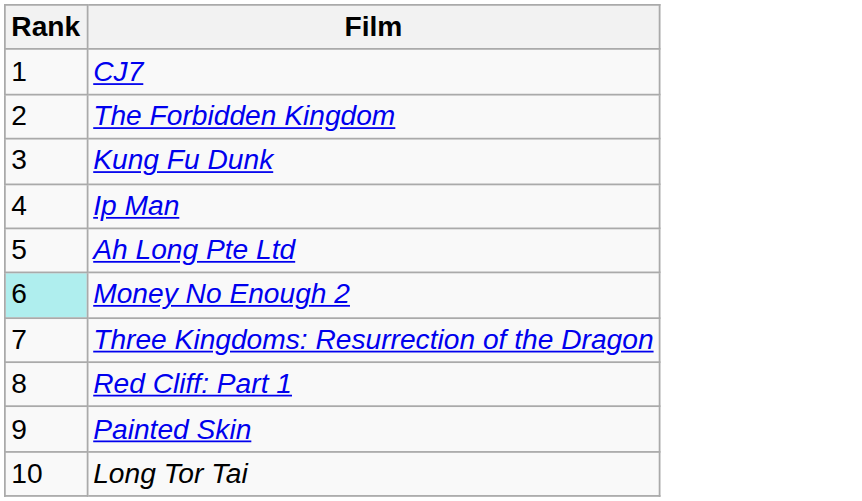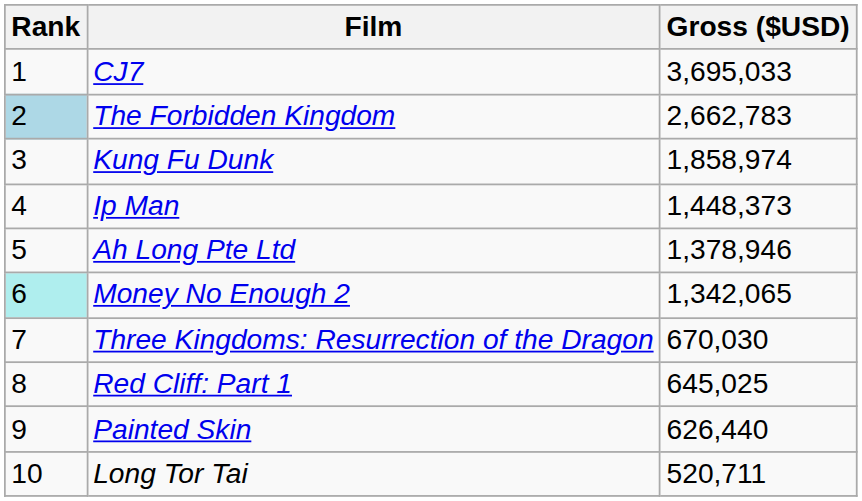 <table class="wikitable">
 <tr>
 <th>Rank</th>
 <th>Film</th>
+<th>Gross ($USD)</th>
 </tr>
 <tr>
 <td>1</td>
 <td><em><a href='#'>CJ7</a></em></td>
+<td>3,695,033</td>
 </tr>
 <tr>
-<td>2</td>
+<td style="background: lightblue;">2</td>
 <td><em><a href='#'>The Forbidden Kingdom</a></em></td>
+<td>2,662,783</td>
 </tr>
 <tr>
 <td>3</td>
 <td><em><a href='#'>Kung Fu Dunk</a></em></td>
+<td>1,858,974</td>
 </tr>
 <tr>
 <td>4</td>
 <td><em><a href='#'>Ip Man</a></em></td>
+<td>1,448,373</td>
 </tr>
 <tr>
 <td>5</td>
 <td><em><a href='#'>Ah Long Pte Ltd</a></em></td>
+<td>1,378,946</td>
 </tr>
 <tr>
 <td style="background: paleturquoise;">6</td>
 <td><em><a href='#'>Money No Enough 2</a></em></td>
+<td>1,342,065</td>
 </tr>
 <tr>
 <td>7</td>
 <td><em><a href='#'>Three Kingdoms: Resurrection of the Dragon</a></em></td>
+<td>670,030</td>
 </tr>
 <tr>
 <td>8</td>
 <td><a href='#'><em>Red Cliff: Part 1</em></a></td>
+<td>645,025</td>
 </tr>
 <tr>
 <td>9</td>
 <td><a href='#'><em>Painted Skin</em></a></td>
+<td>626,440</td>
 </tr>
 <tr>
 <td>10</td>
 <td><em>Long Tor Tai</em></td>
+<td>520,711</td>
 </tr>
 </table>
